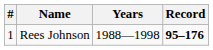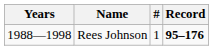 <table class="wikitable">
 <tr>
+<th>Years</th>
+<th>Name</th>
 <th>#</th>
-<th>Name</th>
-<th>Years</th>
 <th>Record</th>
 </tr>
 <tr>
+<td>1988—1998</td>
+<td>Rees Johnson</td>
 <td>1</td>
-<td>Rees Johnson</td>
-<td>1988—1998</td>
 <td><strong>95–176</strong></td>
 </tr>
 </table>
